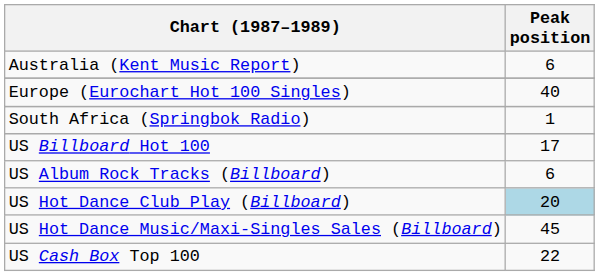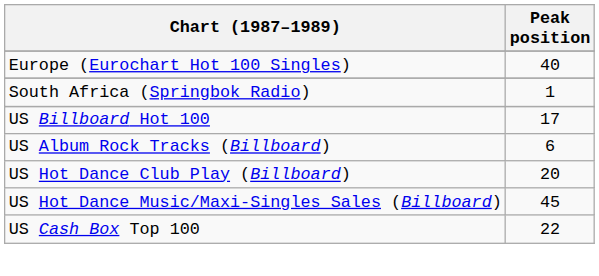 <table class="wikitable sortable">
 <tr>
 <th>Chart (1987–1989)</th>
 <th>Peak<br>position</th>
-</tr>
-<tr>
-<td>Australia (<a href='#'>Kent Music Report</a>)</td>
-<td align="center">6</td>
 </tr>
 <tr>
 </tr>
 <tr>
 </tr>
 <tr>
 </tr>
 <tr>
 <td>Europe (<a href='#'>Eurochart Hot 100 Singles</a>)</td>
 <td align="center">40</td>
 </tr>
 <tr>
 </tr>
 <tr>
 </tr>
 <tr>
 </tr>
 <tr>
 </tr>
 <tr>
 </tr>
 <tr>
 <td>South Africa (<a href='#'>Springbok Radio</a>)</td>
 <td align="center">1</td>
 </tr>
 <tr>
 </tr>
 <tr>
 </tr>
 <tr>
 <td>US <a href='#'><em>Billboard</em> Hot 100</a></td>
 <td align="center">17</td>
 </tr>
 <tr>
 <td>US <a href='#'>Album Rock Tracks</a> (<em><a href='#'>Billboard</a></em>)</td>
 <td align="center">6</td>
 </tr>
 <tr>
 <td>US <a href='#'>Hot Dance Club Play</a> (<em><a href='#'>Billboard</a></em>)</td>
-<td align="center" style="background: lightblue;">20</td>
+<td align="center">20</td>
 </tr>
 <tr>
 <td>US <a href='#'>Hot Dance Music/Maxi-Singles Sales</a> (<em><a href='#'>Billboard</a></em>)</td>
 <td align="center">45</td>
 </tr>
 <tr>
 <td>US <em><a href='#'>Cash Box</a></em> Top 100</td>
 <td align="center">22</td>
 </tr>
 </table>
